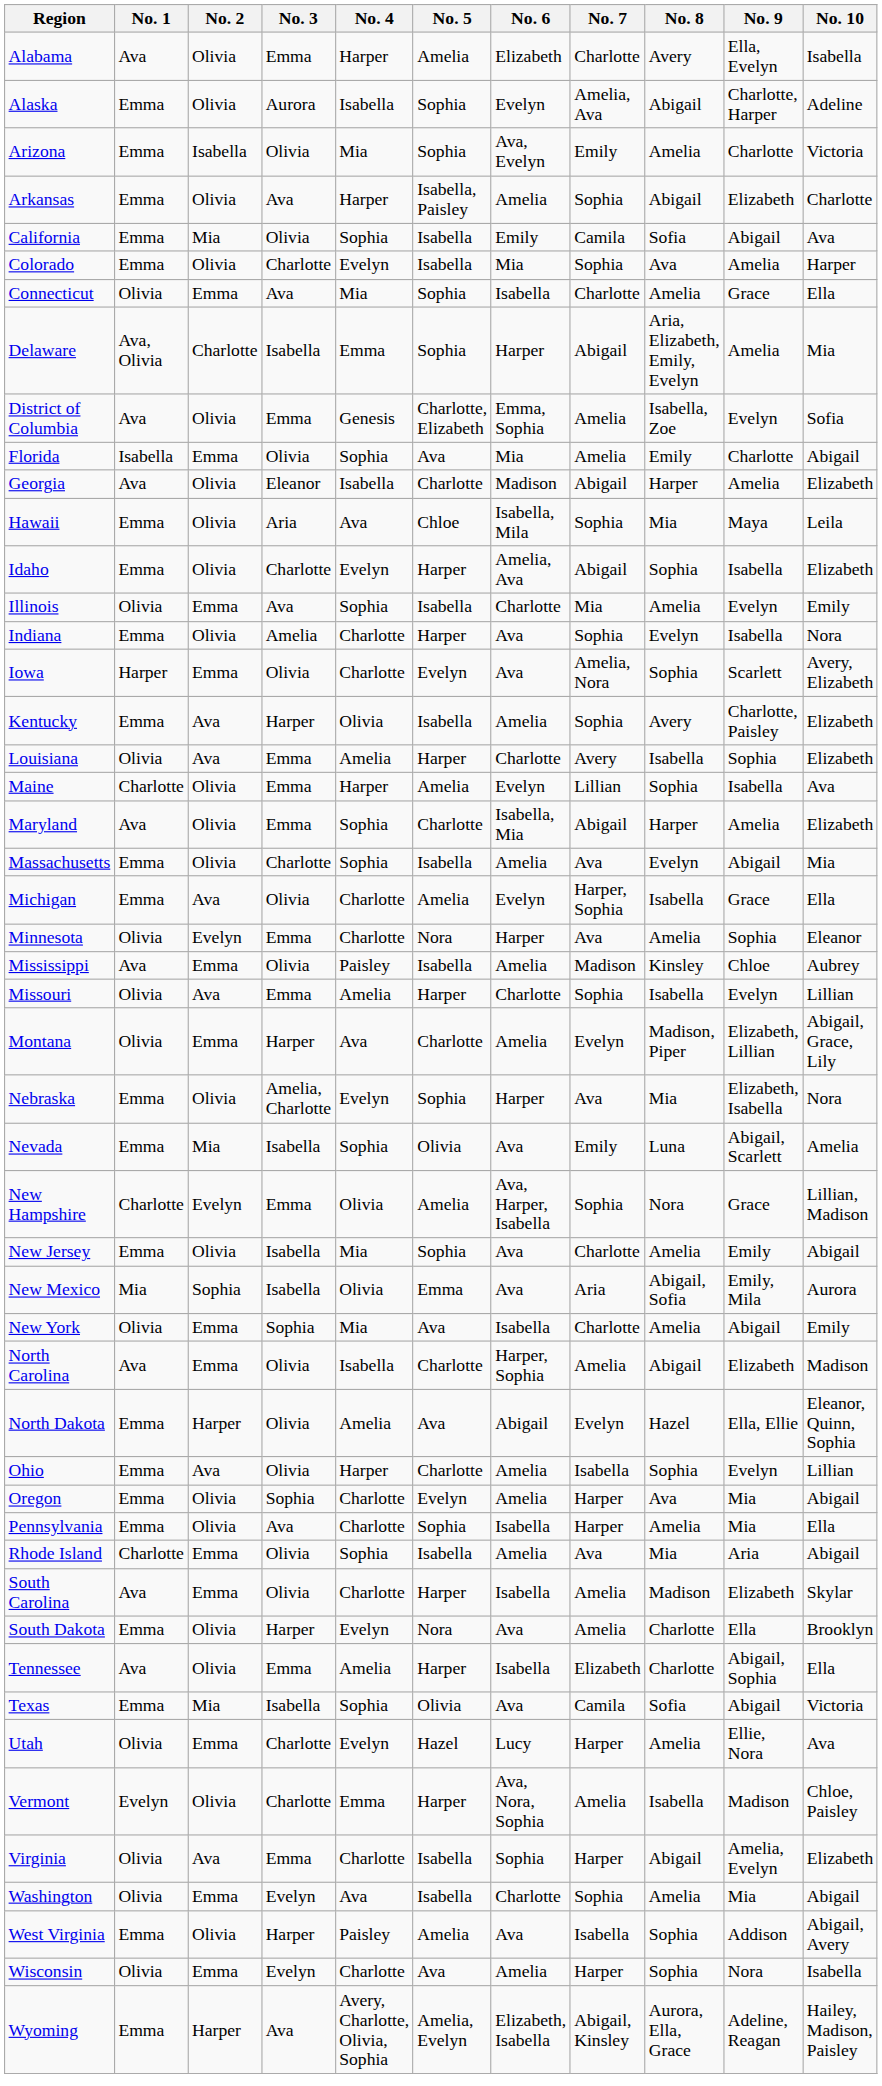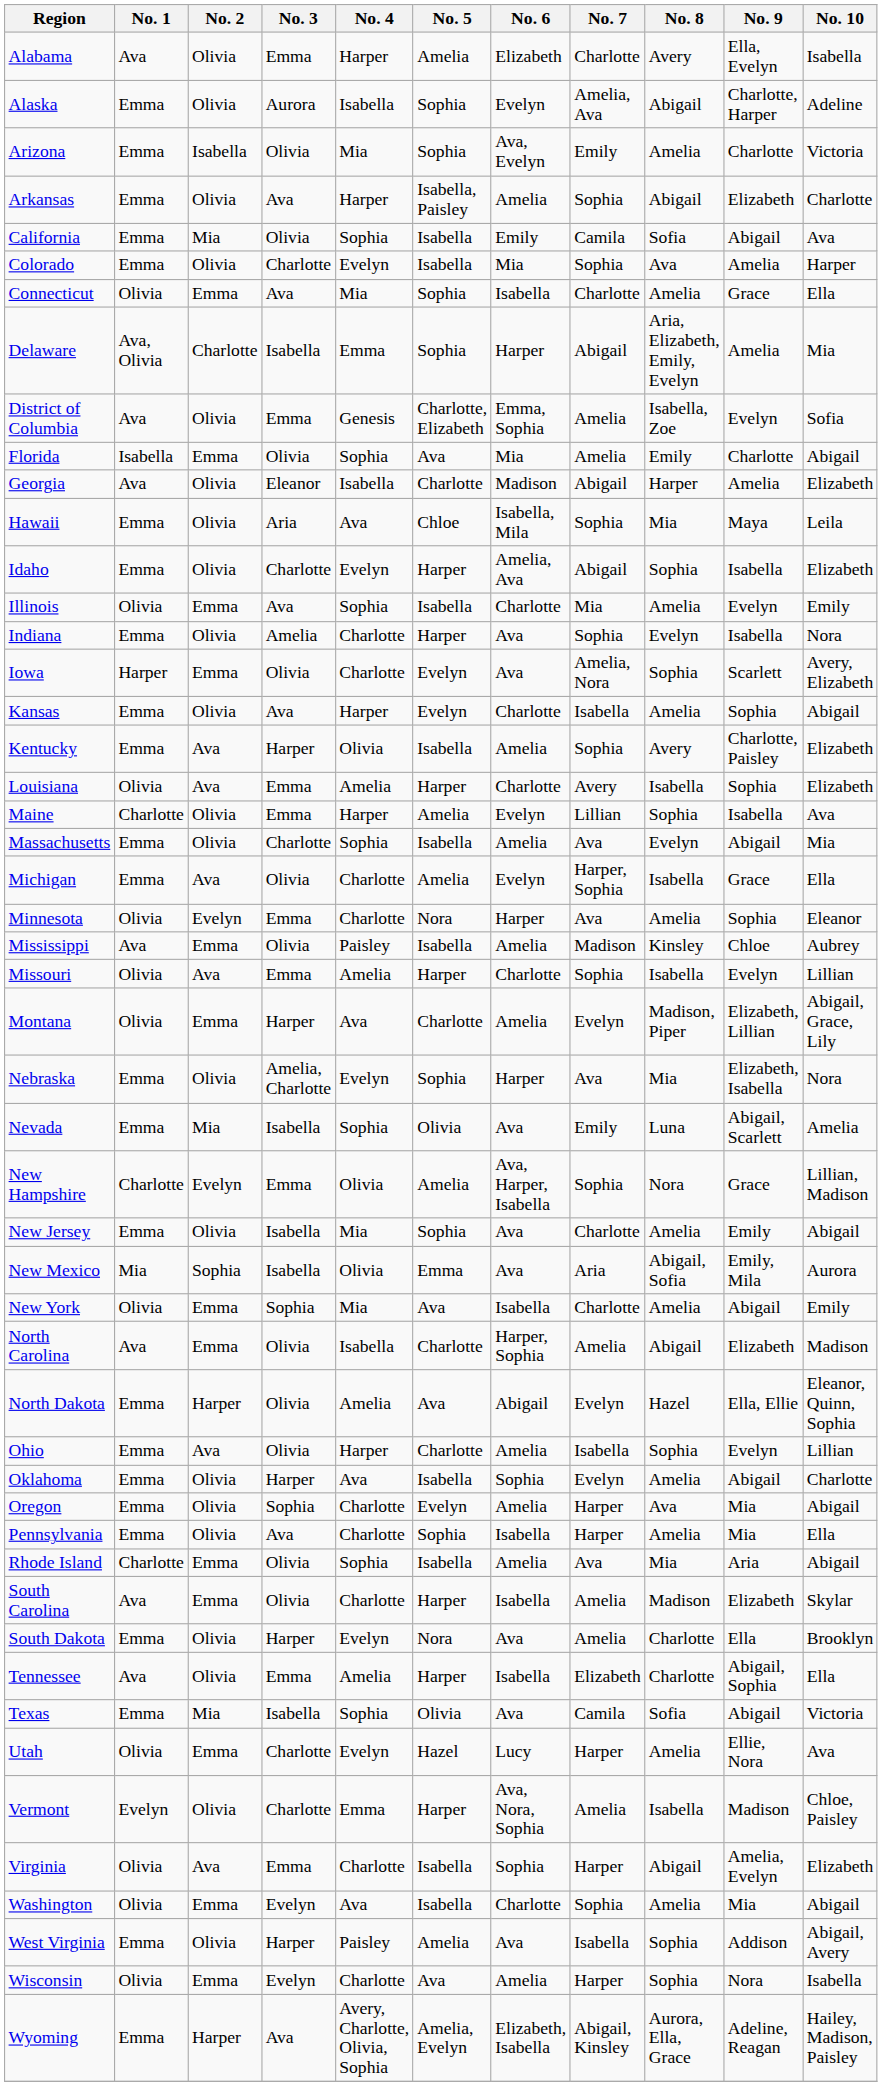 <table class="wikitable sortable mw-collapsible" style="min-width:22em">
 <tr>
 <th width=150>Region</th>
 <th>No. 1</th>
 <th>No. 2</th>
 <th>No. 3</th>
 <th>No. 4</th>
 <th>No. 5</th>
 <th>No. 6</th>
 <th>No. 7</th>
 <th>No. 8</th>
 <th>No. 9</th>
 <th>No. 10</th>
 </tr>
 <tr>
 <td><a href='#'>Alabama</a></td>
 <td>Ava</td>
 <td>Olivia</td>
 <td>Emma</td>
 <td>Harper</td>
 <td>Amelia</td>
 <td>Elizabeth</td>
 <td>Charlotte</td>
 <td>Avery</td>
 <td>Ella, Evelyn</td>
 <td>Isabella</td>
 </tr>
 <tr>
 <td><a href='#'>Alaska</a></td>
 <td>Emma</td>
 <td>Olivia</td>
 <td>Aurora</td>
 <td>Isabella</td>
 <td>Sophia</td>
 <td>Evelyn</td>
 <td>Amelia, Ava</td>
 <td>Abigail</td>
 <td>Charlotte, Harper</td>
 <td>Adeline</td>
 </tr>
 <tr>
 <td><a href='#'>Arizona</a></td>
 <td>Emma</td>
 <td>Isabella</td>
 <td>Olivia</td>
 <td>Mia</td>
 <td>Sophia</td>
 <td>Ava, Evelyn</td>
 <td>Emily</td>
 <td>Amelia</td>
 <td>Charlotte</td>
 <td>Victoria</td>
 </tr>
 <tr>
 <td><a href='#'>Arkansas</a></td>
 <td>Emma</td>
 <td>Olivia</td>
 <td>Ava</td>
 <td>Harper</td>
 <td>Isabella, Paisley</td>
 <td>Amelia</td>
 <td>Sophia</td>
 <td>Abigail</td>
 <td>Elizabeth</td>
 <td>Charlotte</td>
 </tr>
 <tr>
 <td><a href='#'>California</a></td>
 <td>Emma</td>
 <td>Mia</td>
 <td>Olivia</td>
 <td>Sophia</td>
 <td>Isabella</td>
 <td>Emily</td>
 <td>Camila</td>
 <td>Sofia</td>
 <td>Abigail</td>
 <td>Ava</td>
 </tr>
 <tr>
 <td><a href='#'>Colorado</a></td>
 <td>Emma</td>
 <td>Olivia</td>
 <td>Charlotte</td>
 <td>Evelyn</td>
 <td>Isabella</td>
 <td>Mia</td>
 <td>Sophia</td>
 <td>Ava</td>
 <td>Amelia</td>
 <td>Harper</td>
 </tr>
 <tr>
 <td><a href='#'>Connecticut</a></td>
 <td>Olivia</td>
 <td>Emma</td>
 <td>Ava</td>
 <td>Mia</td>
 <td>Sophia</td>
 <td>Isabella</td>
 <td>Charlotte</td>
 <td>Amelia</td>
 <td>Grace</td>
 <td>Ella</td>
 </tr>
 <tr>
 <td><a href='#'>Delaware</a></td>
 <td>Ava, Olivia</td>
 <td>Charlotte</td>
 <td>Isabella</td>
 <td>Emma</td>
 <td>Sophia</td>
 <td>Harper</td>
 <td>Abigail</td>
 <td>Aria, Elizabeth, Emily, Evelyn</td>
 <td>Amelia</td>
 <td>Mia</td>
 </tr>
 <tr>
 <td><a href='#'>District of Columbia</a></td>
 <td>Ava</td>
 <td>Olivia</td>
 <td>Emma</td>
 <td>Genesis</td>
 <td>Charlotte, Elizabeth</td>
 <td>Emma, Sophia</td>
 <td>Amelia</td>
 <td>Isabella, Zoe</td>
 <td>Evelyn</td>
 <td>Sofia</td>
 </tr>
 <tr>
 <td><a href='#'>Florida</a></td>
 <td>Isabella</td>
 <td>Emma</td>
 <td>Olivia</td>
 <td>Sophia</td>
 <td>Ava</td>
 <td>Mia</td>
 <td>Amelia</td>
 <td>Emily</td>
 <td>Charlotte</td>
 <td>Abigail</td>
 </tr>
 <tr>
 <td><a href='#'>Georgia</a></td>
 <td>Ava</td>
 <td>Olivia</td>
 <td>Eleanor</td>
 <td>Isabella</td>
 <td>Charlotte</td>
 <td>Madison</td>
 <td>Abigail</td>
 <td>Harper</td>
 <td>Amelia</td>
 <td>Elizabeth</td>
 </tr>
 <tr>
 <td><a href='#'>Hawaii</a></td>
 <td>Emma</td>
 <td>Olivia</td>
 <td>Aria</td>
 <td>Ava</td>
 <td>Chloe</td>
 <td>Isabella, Mila</td>
 <td>Sophia</td>
 <td>Mia</td>
 <td>Maya</td>
 <td>Leila</td>
 </tr>
 <tr>
 <td><a href='#'>Idaho</a></td>
 <td>Emma</td>
 <td>Olivia</td>
 <td>Charlotte</td>
 <td>Evelyn</td>
 <td>Harper</td>
 <td>Amelia, Ava</td>
 <td>Abigail</td>
 <td>Sophia</td>
 <td>Isabella</td>
 <td>Elizabeth</td>
 </tr>
 <tr>
 <td><a href='#'>Illinois</a></td>
 <td>Olivia</td>
 <td>Emma</td>
 <td>Ava</td>
 <td>Sophia</td>
 <td>Isabella</td>
 <td>Charlotte</td>
 <td>Mia</td>
 <td>Amelia</td>
 <td>Evelyn</td>
 <td>Emily</td>
 </tr>
 <tr>
 <td><a href='#'>Indiana</a></td>
 <td>Emma</td>
 <td>Olivia</td>
 <td>Amelia</td>
 <td>Charlotte</td>
 <td>Harper</td>
 <td>Ava</td>
 <td>Sophia</td>
 <td>Evelyn</td>
 <td>Isabella</td>
 <td>Nora</td>
 </tr>
 <tr>
 <td><a href='#'>Iowa</a></td>
 <td>Harper</td>
 <td>Emma</td>
 <td>Olivia</td>
 <td>Charlotte</td>
 <td>Evelyn</td>
 <td>Ava</td>
 <td>Amelia, Nora</td>
 <td>Sophia</td>
 <td>Scarlett</td>
 <td>Avery, Elizabeth</td>
 </tr>
 <tr>
+<td><a href='#'>Kansas</a></td>
+<td>Emma</td>
+<td>Olivia</td>
+<td>Ava</td>
+<td>Harper</td>
+<td>Evelyn</td>
+<td>Charlotte</td>
+<td>Isabella</td>
+<td>Amelia</td>
+<td>Sophia</td>
+<td>Abigail</td>
+</tr>
+<tr>
 <td><a href='#'>Kentucky</a></td>
 <td>Emma</td>
 <td>Ava</td>
 <td>Harper</td>
 <td>Olivia</td>
 <td>Isabella</td>
 <td>Amelia</td>
 <td>Sophia</td>
 <td>Avery</td>
 <td>Charlotte, Paisley</td>
 <td>Elizabeth</td>
 </tr>
 <tr>
 <td><a href='#'>Louisiana</a></td>
 <td>Olivia</td>
 <td>Ava</td>
 <td>Emma</td>
 <td>Amelia</td>
 <td>Harper</td>
 <td>Charlotte</td>
 <td>Avery</td>
 <td>Isabella</td>
 <td>Sophia</td>
 <td>Elizabeth</td>
 </tr>
 <tr>
 <td><a href='#'>Maine</a></td>
 <td>Charlotte</td>
 <td>Olivia</td>
 <td>Emma</td>
 <td>Harper</td>
 <td>Amelia</td>
 <td>Evelyn</td>
 <td>Lillian</td>
 <td>Sophia</td>
 <td>Isabella</td>
 <td>Ava</td>
-</tr>
-<tr>
-<td><a href='#'>Maryland</a></td>
-<td>Ava</td>
-<td>Olivia</td>
-<td>Emma</td>
-<td>Sophia</td>
-<td>Charlotte</td>
-<td>Isabella, Mia</td>
-<td>Abigail</td>
-<td>Harper</td>
-<td>Amelia</td>
-<td>Elizabeth</td>
 </tr>
 <tr>
 <td><a href='#'>Massachusetts</a></td>
 <td>Emma</td>
 <td>Olivia</td>
 <td>Charlotte</td>
 <td>Sophia</td>
 <td>Isabella</td>
 <td>Amelia</td>
 <td>Ava</td>
 <td>Evelyn</td>
 <td>Abigail</td>
 <td>Mia</td>
 </tr>
 <tr>
 <td><a href='#'>Michigan</a></td>
 <td>Emma</td>
 <td>Ava</td>
 <td>Olivia</td>
 <td>Charlotte</td>
 <td>Amelia</td>
 <td>Evelyn</td>
 <td>Harper, Sophia</td>
 <td>Isabella</td>
 <td>Grace</td>
 <td>Ella</td>
 </tr>
 <tr>
 <td><a href='#'>Minnesota</a></td>
 <td>Olivia</td>
 <td>Evelyn</td>
 <td>Emma</td>
 <td>Charlotte</td>
 <td>Nora</td>
 <td>Harper</td>
 <td>Ava</td>
 <td>Amelia</td>
 <td>Sophia</td>
 <td>Eleanor</td>
 </tr>
 <tr>
 <td><a href='#'>Mississippi</a></td>
 <td>Ava</td>
 <td>Emma</td>
 <td>Olivia</td>
 <td>Paisley</td>
 <td>Isabella</td>
 <td>Amelia</td>
 <td>Madison</td>
 <td>Kinsley</td>
 <td>Chloe</td>
 <td>Aubrey</td>
 </tr>
 <tr>
 <td><a href='#'>Missouri</a></td>
 <td>Olivia</td>
 <td>Ava</td>
 <td>Emma</td>
 <td>Amelia</td>
 <td>Harper</td>
 <td>Charlotte</td>
 <td>Sophia</td>
 <td>Isabella</td>
 <td>Evelyn</td>
 <td>Lillian</td>
 </tr>
 <tr>
 <td><a href='#'>Montana</a></td>
 <td>Olivia</td>
 <td>Emma</td>
 <td>Harper</td>
 <td>Ava</td>
 <td>Charlotte</td>
 <td>Amelia</td>
 <td>Evelyn</td>
 <td>Madison, Piper</td>
 <td>Elizabeth, Lillian</td>
 <td>Abigail, Grace, Lily</td>
 </tr>
 <tr>
 <td><a href='#'>Nebraska</a></td>
 <td>Emma</td>
 <td>Olivia</td>
 <td>Amelia, Charlotte</td>
 <td>Evelyn</td>
 <td>Sophia</td>
 <td>Harper</td>
 <td>Ava</td>
 <td>Mia</td>
 <td>Elizabeth, Isabella</td>
 <td>Nora</td>
 </tr>
 <tr>
 <td><a href='#'>Nevada</a></td>
 <td>Emma</td>
 <td>Mia</td>
 <td>Isabella</td>
 <td>Sophia</td>
 <td>Olivia</td>
 <td>Ava</td>
 <td>Emily</td>
 <td>Luna</td>
 <td>Abigail, Scarlett</td>
 <td>Amelia</td>
 </tr>
 <tr>
 <td><a href='#'>New Hampshire</a></td>
 <td>Charlotte</td>
 <td>Evelyn</td>
 <td>Emma</td>
 <td>Olivia</td>
 <td>Amelia</td>
 <td>Ava, Harper, Isabella</td>
 <td>Sophia</td>
 <td>Nora</td>
 <td>Grace</td>
 <td>Lillian, Madison</td>
 </tr>
 <tr>
 <td><a href='#'>New Jersey</a></td>
 <td>Emma</td>
 <td>Olivia</td>
 <td>Isabella</td>
 <td>Mia</td>
 <td>Sophia</td>
 <td>Ava</td>
 <td>Charlotte</td>
 <td>Amelia</td>
 <td>Emily</td>
 <td>Abigail</td>
 </tr>
 <tr>
 <td><a href='#'>New Mexico</a></td>
 <td>Mia</td>
 <td>Sophia</td>
 <td>Isabella</td>
 <td>Olivia</td>
 <td>Emma</td>
 <td>Ava</td>
 <td>Aria</td>
 <td>Abigail, Sofia</td>
 <td>Emily, Mila</td>
 <td>Aurora</td>
 </tr>
 <tr>
 <td><a href='#'>New York</a></td>
 <td>Olivia</td>
 <td>Emma</td>
 <td>Sophia</td>
 <td>Mia</td>
 <td>Ava</td>
 <td>Isabella</td>
 <td>Charlotte</td>
 <td>Amelia</td>
 <td>Abigail</td>
 <td>Emily</td>
 </tr>
 <tr>
 <td><a href='#'>North Carolina</a></td>
 <td>Ava</td>
 <td>Emma</td>
 <td>Olivia</td>
 <td>Isabella</td>
 <td>Charlotte</td>
 <td>Harper, Sophia</td>
 <td>Amelia</td>
 <td>Abigail</td>
 <td>Elizabeth</td>
 <td>Madison</td>
 </tr>
 <tr>
 <td><a href='#'>North Dakota</a></td>
 <td>Emma</td>
 <td>Harper</td>
 <td>Olivia</td>
 <td>Amelia</td>
 <td>Ava</td>
 <td>Abigail</td>
 <td>Evelyn</td>
 <td>Hazel</td>
 <td>Ella, Ellie</td>
 <td>Eleanor, Quinn, Sophia</td>
 </tr>
 <tr>
 <td><a href='#'>Ohio</a></td>
 <td>Emma</td>
 <td>Ava</td>
 <td>Olivia</td>
 <td>Harper</td>
 <td>Charlotte</td>
 <td>Amelia</td>
 <td>Isabella</td>
 <td>Sophia</td>
 <td>Evelyn</td>
 <td>Lillian</td>
 </tr>
 <tr>
+<td><a href='#'>Oklahoma</a></td>
+<td>Emma</td>
+<td>Olivia</td>
+<td>Harper</td>
+<td>Ava</td>
+<td>Isabella</td>
+<td>Sophia</td>
+<td>Evelyn</td>
+<td>Amelia</td>
+<td>Abigail</td>
+<td>Charlotte</td>
+</tr>
+<tr>
 <td><a href='#'>Oregon</a></td>
 <td>Emma</td>
 <td>Olivia</td>
 <td>Sophia</td>
 <td>Charlotte</td>
 <td>Evelyn</td>
 <td>Amelia</td>
 <td>Harper</td>
 <td>Ava</td>
 <td>Mia</td>
 <td>Abigail</td>
 </tr>
 <tr>
 <td><a href='#'>Pennsylvania</a></td>
 <td>Emma</td>
 <td>Olivia</td>
 <td>Ava</td>
 <td>Charlotte</td>
 <td>Sophia</td>
 <td>Isabella</td>
 <td>Harper</td>
 <td>Amelia</td>
 <td>Mia</td>
 <td>Ella</td>
 </tr>
 <tr>
 <td><a href='#'>Rhode Island</a></td>
 <td>Charlotte</td>
 <td>Emma</td>
 <td>Olivia</td>
 <td>Sophia</td>
 <td>Isabella</td>
 <td>Amelia</td>
 <td>Ava</td>
 <td>Mia</td>
 <td>Aria</td>
 <td>Abigail</td>
 </tr>
 <tr>
 <td><a href='#'>South Carolina</a></td>
 <td>Ava</td>
 <td>Emma</td>
 <td>Olivia</td>
 <td>Charlotte</td>
 <td>Harper</td>
 <td>Isabella</td>
 <td>Amelia</td>
 <td>Madison</td>
 <td>Elizabeth</td>
 <td>Skylar</td>
 </tr>
 <tr>
 <td><a href='#'>South Dakota</a></td>
 <td>Emma</td>
 <td>Olivia</td>
 <td>Harper</td>
 <td>Evelyn</td>
 <td>Nora</td>
 <td>Ava</td>
 <td>Amelia</td>
 <td>Charlotte</td>
 <td>Ella</td>
 <td>Brooklyn</td>
 </tr>
 <tr>
 <td><a href='#'>Tennessee</a></td>
 <td>Ava</td>
 <td>Olivia</td>
 <td>Emma</td>
 <td>Amelia</td>
 <td>Harper</td>
 <td>Isabella</td>
 <td>Elizabeth</td>
 <td>Charlotte</td>
 <td>Abigail, Sophia</td>
 <td>Ella</td>
 </tr>
 <tr>
 <td><a href='#'>Texas</a></td>
 <td>Emma</td>
 <td>Mia</td>
 <td>Isabella</td>
 <td>Sophia</td>
 <td>Olivia</td>
 <td>Ava</td>
 <td>Camila</td>
 <td>Sofia</td>
 <td>Abigail</td>
 <td>Victoria</td>
 </tr>
 <tr>
 <td><a href='#'>Utah</a></td>
 <td>Olivia</td>
 <td>Emma</td>
 <td>Charlotte</td>
 <td>Evelyn</td>
 <td>Hazel</td>
 <td>Lucy</td>
 <td>Harper</td>
 <td>Amelia</td>
 <td>Ellie, Nora</td>
 <td>Ava</td>
 </tr>
 <tr>
 <td><a href='#'>Vermont</a></td>
 <td>Evelyn</td>
 <td>Olivia</td>
 <td>Charlotte</td>
 <td>Emma</td>
 <td>Harper</td>
 <td>Ava, Nora, Sophia</td>
 <td>Amelia</td>
 <td>Isabella</td>
 <td>Madison</td>
 <td>Chloe, Paisley</td>
 </tr>
 <tr>
 <td><a href='#'>Virginia</a></td>
 <td>Olivia</td>
 <td>Ava</td>
 <td>Emma</td>
 <td>Charlotte</td>
 <td>Isabella</td>
 <td>Sophia</td>
 <td>Harper</td>
 <td>Abigail</td>
 <td>Amelia, Evelyn</td>
 <td>Elizabeth</td>
 </tr>
 <tr>
 <td><a href='#'>Washington</a></td>
 <td>Olivia</td>
 <td>Emma</td>
 <td>Evelyn</td>
 <td>Ava</td>
 <td>Isabella</td>
 <td>Charlotte</td>
 <td>Sophia</td>
 <td>Amelia</td>
 <td>Mia</td>
 <td>Abigail</td>
 </tr>
 <tr>
 <td><a href='#'>West Virginia</a></td>
 <td>Emma</td>
 <td>Olivia</td>
 <td>Harper</td>
 <td>Paisley</td>
 <td>Amelia</td>
 <td>Ava</td>
 <td>Isabella</td>
 <td>Sophia</td>
 <td>Addison</td>
 <td>Abigail, Avery</td>
 </tr>
 <tr>
 <td><a href='#'>Wisconsin</a></td>
 <td>Olivia</td>
 <td>Emma</td>
 <td>Evelyn</td>
 <td>Charlotte</td>
 <td>Ava</td>
 <td>Amelia</td>
 <td>Harper</td>
 <td>Sophia</td>
 <td>Nora</td>
 <td>Isabella</td>
 </tr>
 <tr>
 <td><a href='#'>Wyoming</a></td>
 <td>Emma</td>
 <td>Harper</td>
 <td>Ava</td>
 <td>Avery, Charlotte, Olivia, Sophia</td>
 <td>Amelia, Evelyn</td>
 <td>Elizabeth, Isabella</td>
 <td>Abigail, Kinsley</td>
 <td>Aurora, Ella, Grace</td>
 <td>Adeline, Reagan</td>
 <td>Hailey, Madison, Paisley</td>
 </tr>
 <tr>
 </tr>
 </table>
